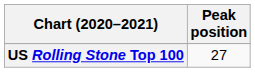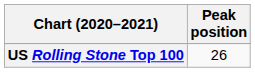 <table class="wikitable sortable plainrowheaders" style="text-align:center">
 <tr>
 <th scope="col">Chart (2020–2021)</th>
 <th scope="col">Peak<br>position</th>
 </tr>
 <tr>
 </tr>
 <tr>
 </tr>
 <tr>
 </tr>
 <tr>
 </tr>
 <tr>
 </tr>
 <tr>
 <th scope="row">US <a href='#'><em>Rolling Stone</em> Top 100</a></th>
-<td>27</td>
+<td>26</td>
 </tr>
 </table>
